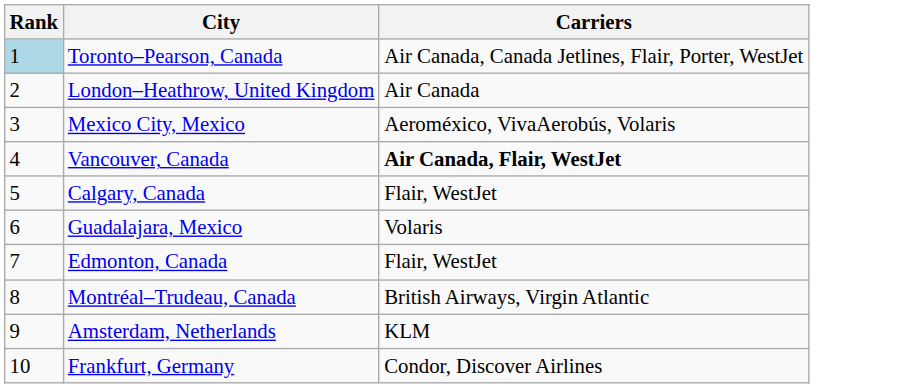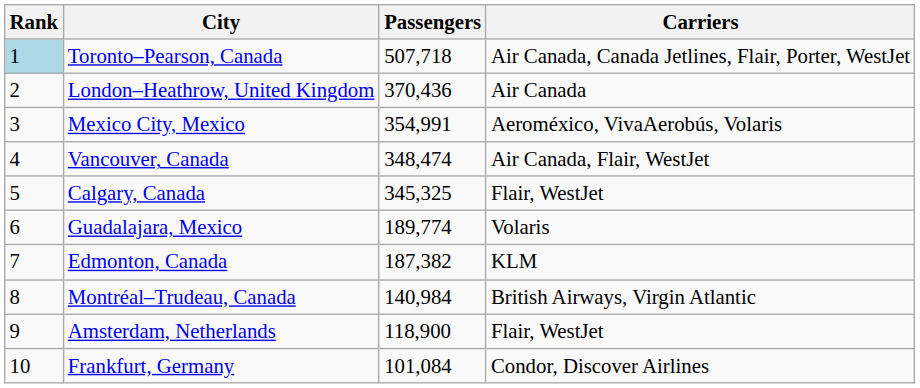 <table class="wikitable sortable" style="font-size: 95%" width=align=>
 <tr>
 <th>Rank</th>
 <th>City</th>
+<th>Passengers</th>
 <th>Carriers</th>
 </tr>
 <tr>
 <td style="background: lightblue;">1</td>
 <td><a href='#'>Toronto–Pearson, Canada</a></td>
+<td>507,718</td>
 <td>Air Canada, Canada Jetlines, Flair, Porter, WestJet</td>
 </tr>
 <tr>
 <td>2</td>
 <td><a href='#'>London–Heathrow, United Kingdom</a></td>
+<td>370,436</td>
 <td>Air Canada</td>
 </tr>
 <tr>
 <td>3</td>
 <td><a href='#'>Mexico City, Mexico</a></td>
+<td>354,991</td>
 <td>Aeroméxico, VivaAerobús, Volaris</td>
 </tr>
 <tr>
 <td>4</td>
 <td><a href='#'>Vancouver, Canada</a></td>
-<td><strong>Air Canada, Flair, WestJet</strong></td>
+<td>348,474</td>
+<td>Air Canada, Flair, WestJet</td>
 </tr>
 <tr>
 <td>5</td>
 <td><a href='#'>Calgary, Canada</a></td>
+<td>345,325</td>
 <td>Flair, WestJet</td>
 </tr>
 <tr>
 <td>6</td>
 <td><a href='#'>Guadalajara, Mexico</a></td>
+<td>189,774</td>
 <td>Volaris</td>
 </tr>
 <tr>
 <td>7</td>
 <td><a href='#'>Edmonton, Canada</a></td>
-<td>Flair, WestJet</td>
+<td>187,382</td>
+<td>KLM</td>
 </tr>
 <tr>
 <td>8</td>
 <td><a href='#'>Montréal–Trudeau, Canada</a></td>
+<td>140,984</td>
 <td>British Airways, Virgin Atlantic</td>
 </tr>
 <tr>
 <td>9</td>
 <td><a href='#'>Amsterdam, Netherlands</a></td>
-<td>KLM</td>
+<td>118,900</td>
+<td>Flair, WestJet</td>
 </tr>
 <tr>
 <td>10</td>
 <td><a href='#'>Frankfurt, Germany</a></td>
+<td>101,084</td>
 <td>Condor, Discover Airlines</td>
 </tr>
 </table>
